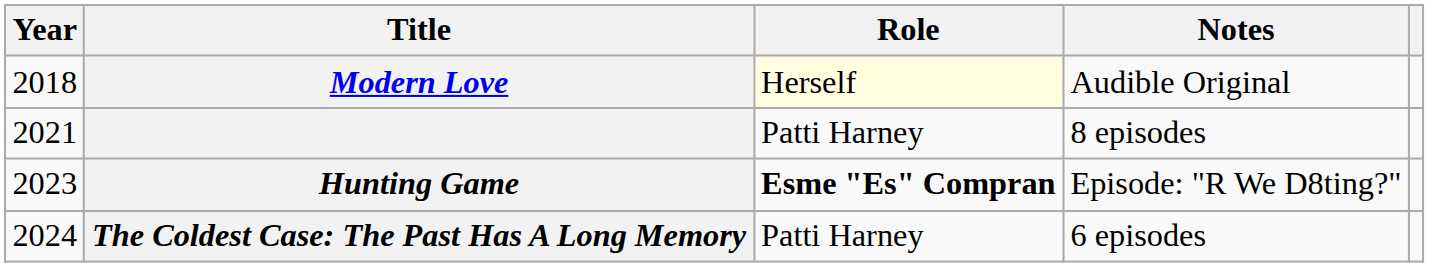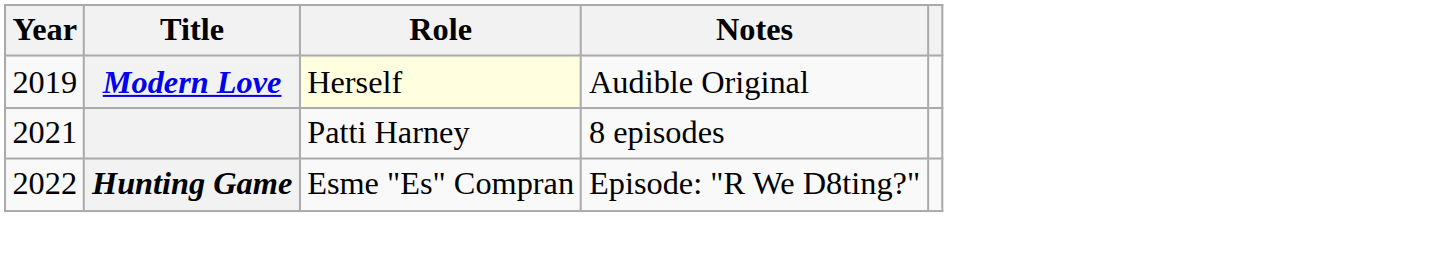 <table class="wikitable plainrowheaders sortable">
 <tr>
 <th scope="col">Year</th>
 <th scope="col">Title</th>
 <th scope="col">Role</th>
 <th scope="col" class="unsortable">Notes</th>
 <th scope="col" class="unsortable"></th>
 </tr>
 <tr>
-<td>2018</td>
+<td>2019</td>
 <th scope="row"><em><a href='#'>Modern Love</a></em></th>
 <td style="background: lightyellow;">Herself</td>
 <td>Audible Original</td>
 <td></td>
 </tr>
 <tr>
 <td>2021</td>
 <th scope="row"><em></em></th>
 <td>Patti Harney</td>
 <td>8 episodes</td>
 <td></td>
 </tr>
 <tr>
-<td>2023</td>
+<td>2022</td>
 <th scope="row"><em>Hunting Game</em></th>
-<td><strong>Esme "Es" Compran</strong></td>
+<td>Esme "Es" Compran</td>
 <td>Episode: "R We D8ting?"</td>
 <td></td>
 </tr>
-<tr>
-<td>2024</td>
-<th scope=row><em>The Coldest Case: The Past Has A Long Memory</em></th>
-<td>Patti Harney</td>
-<td>6 episodes</td>
-<td></td>
-</tr>
 </table>
